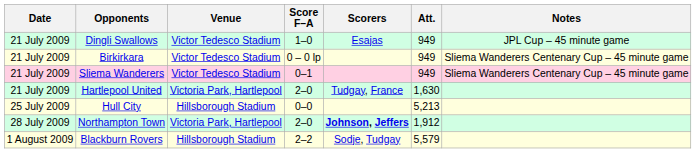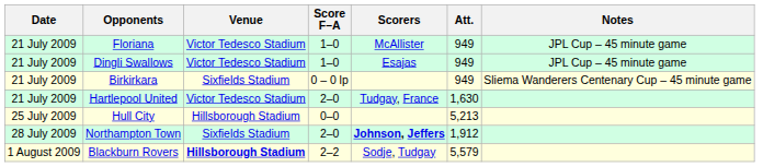 <table class="wikitable" border="2" cellpadding="4" style="border-collapse:collapse; text-align:center;">
 <tr>
 <th>Date</th>
 <th>Opponents</th>
 <th>Venue</th>
 <th>Score<br>F–A</th>
 <th>Scorers</th>
 <th>Att.</th>
 <th>Notes</th>
+</tr>
+<tr bgcolor="#d0ffe3">
+<td>21 July 2009</td>
+<td><a href='#'>Floriana</a></td>
+<td><a href='#'>Victor Tedesco Stadium</a></td>
+<td>1–0</td>
+<td><a href='#'>McAllister</a></td>
+<td>949</td>
+<td>JPL Cup – 45 minute game</td>
 </tr>
 <tr bgcolor="#d0ffe3">
 <td>21 July 2009</td>
 <td><a href='#'>Dingli Swallows</a></td>
 <td><a href='#'>Victor Tedesco Stadium</a></td>
 <td>1–0</td>
 <td><a href='#'>Esajas</a></td>
 <td>949</td>
 <td>JPL Cup – 45 minute game</td>
 </tr>
 <tr bgcolor="#ffffdd">
 <td>21 July 2009</td>
 <td><a href='#'>Birkirkara</a></td>
-<td><a href='#'>Victor Tedesco Stadium</a></td>
+<td><a href='#'>Sixfields Stadium</a></td>
 <td>0 – 0 lp</td>
-<td></td>
-<td>949</td>
-<td>Sliema Wanderers Centenary Cup – 45 minute game</td>
-</tr>
-<tr bgcolor="#ffd0e3">
-<td>21 July 2009</td>
-<td><a href='#'>Sliema Wanderers</a></td>
-<td><a href='#'>Victor Tedesco Stadium</a></td>
-<td>0–1</td>
 <td></td>
 <td>949</td>
 <td>Sliema Wanderers Centenary Cup – 45 minute game</td>
 </tr>
 <tr bgcolor="#d0ffe3">
 <td>21 July 2009</td>
 <td><a href='#'>Hartlepool United</a></td>
-<td><a href='#'>Victoria Park, Hartlepool</a></td>
+<td><a href='#'>Victor Tedesco Stadium</a></td>
 <td>2–0</td>
 <td><a href='#'>Tudgay</a>, <a href='#'>France</a></td>
 <td>1,630</td>
 <td></td>
 </tr>
 <tr bgcolor="#ffffdd">
 <td>25 July 2009</td>
 <td><a href='#'>Hull City</a></td>
 <td><a href='#'>Hillsborough Stadium</a></td>
 <td>0–0</td>
 <td></td>
 <td>5,213</td>
 <td></td>
 </tr>
 <tr bgcolor="#d0ffe3">
 <td>28 July 2009</td>
 <td><a href='#'>Northampton Town</a></td>
-<td><a href='#'>Victoria Park, Hartlepool</a></td>
+<td><a href='#'>Sixfields Stadium</a></td>
 <td>2–0</td>
 <td><strong><a href='#'>Johnson</a>, <a href='#'>Jeffers</a></strong></td>
 <td>1,912</td>
 <td></td>
 </tr>
 <tr bgcolor="#ffffdd">
 <td>1 August 2009</td>
 <td><a href='#'>Blackburn Rovers</a></td>
-<td><a href='#'>Hillsborough Stadium</a></td>
+<td><strong><a href='#'>Hillsborough Stadium</a></strong></td>
 <td>2–2</td>
 <td><a href='#'>Sodje</a>, <a href='#'>Tudgay</a></td>
 <td>5,579</td>
 <td></td>
 </tr>
 </table>
